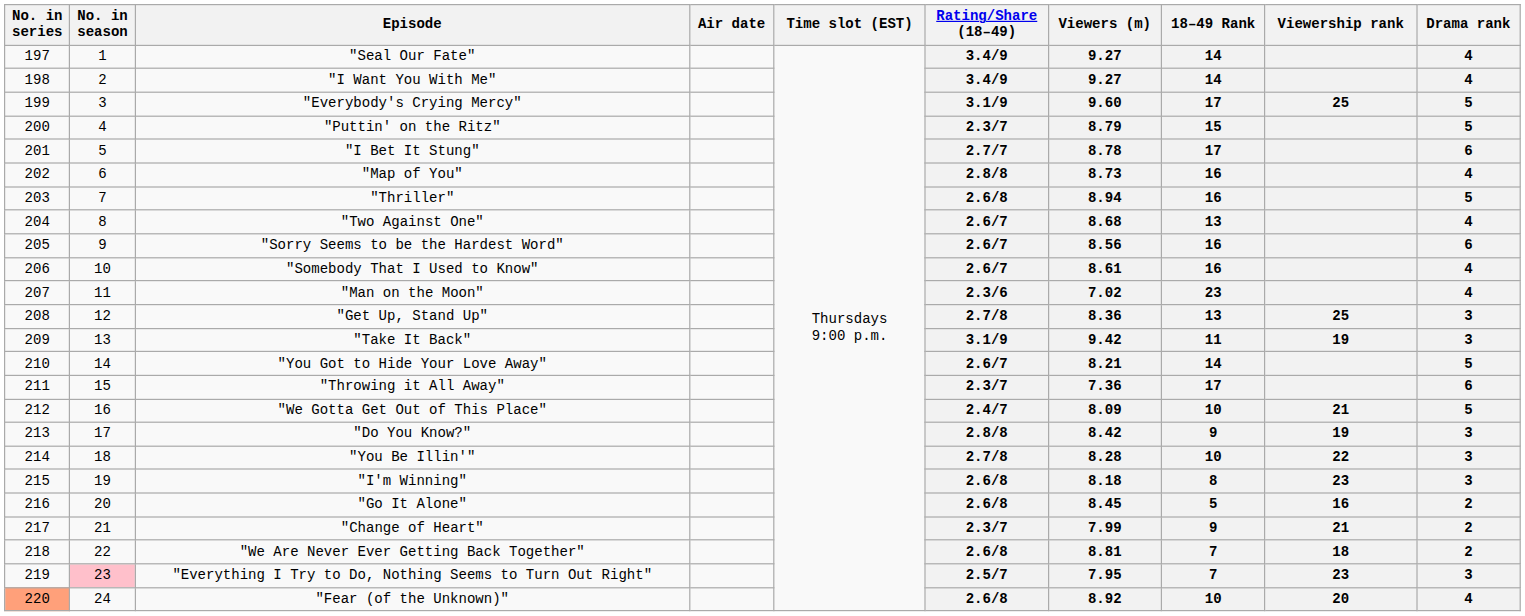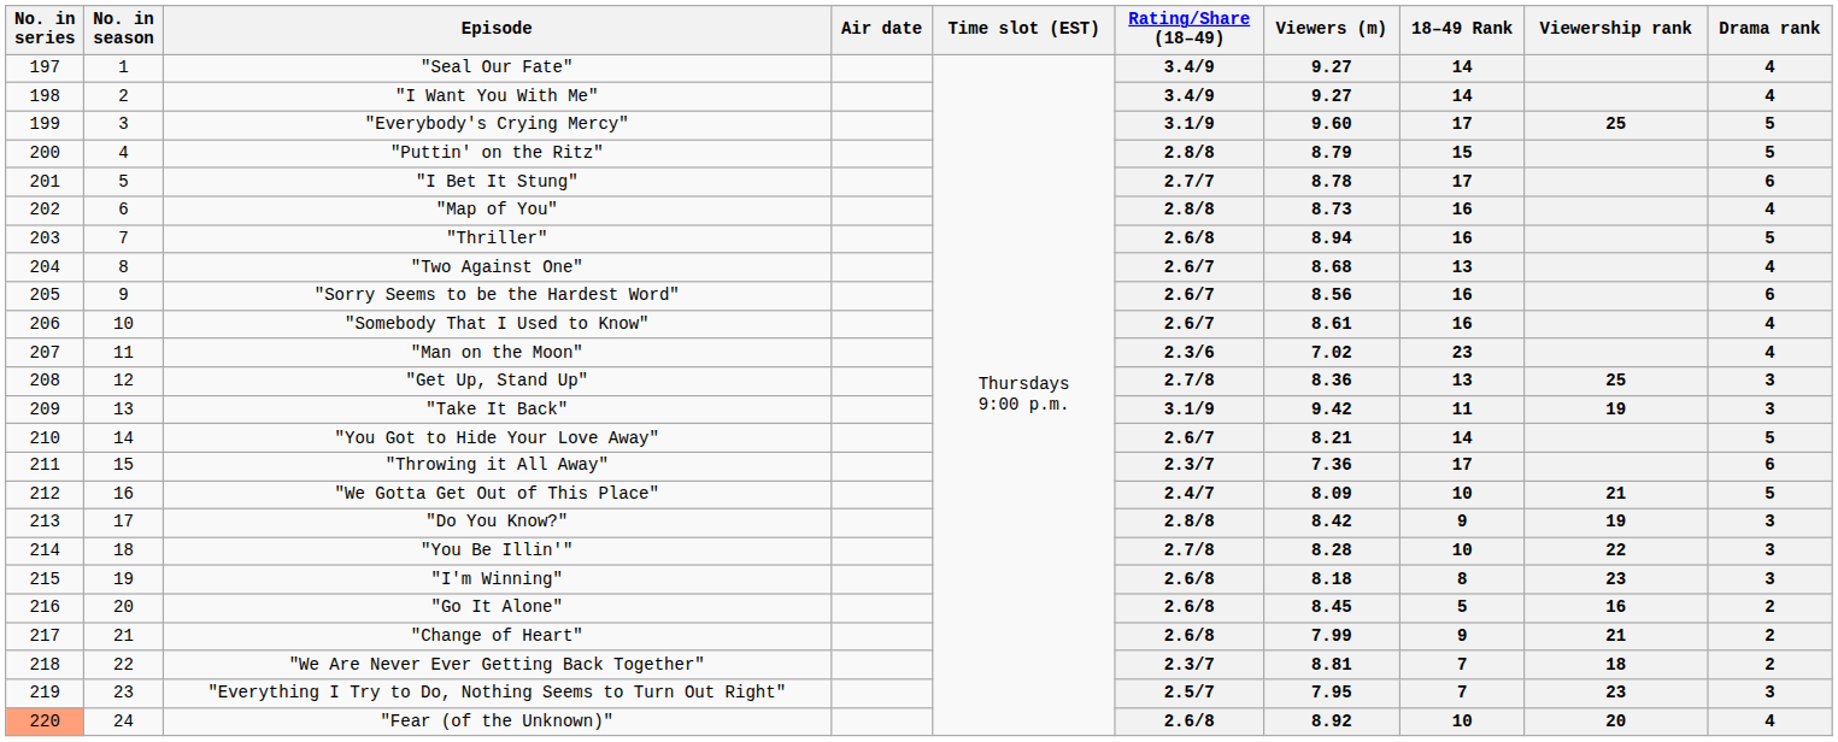 <table class="wikitable" style="font-size:90%; text-align:center; width: 100%; margin-left: auto; margin-right: auto;">
 <tr>
 <th>No. in<br>series</th>
 <th>No. in<br>season</th>
 <th>Episode</th>
 <th>Air date</th>
 <th>Time slot (EST)</th>
 <th><a href='#'>Rating/Share</a> <br>(18–49)</th>
 <th>Viewers (m)</th>
 <th>18–49 Rank</th>
 <th>Viewership rank</th>
 <th>Drama rank</th>
 </tr>
 <tr>
 <td style="text-align:center">197</td>
 <td style="text-align:center">1</td>
 <td>"Seal Our Fate"</td>
 <td></td>
 <td style="text-align:center" rowspan=24>Thursdays<br>9:00 p.m.</td>
 <th style="text-align:center">3.4/9</th>
 <th style="text-align:center">9.27</th>
 <th>14</th>
 <th></th>
 <th style="text-align:center">4</th>
 </tr>
 <tr>
 <td style="text-align:center">198</td>
 <td style="text-align:center">2</td>
 <td>"I Want You With Me"</td>
 <td></td>
 <th style="text-align:center">3.4/9</th>
 <th style="text-align:center">9.27</th>
 <th style="text-align:center">14</th>
 <th></th>
 <th style="text-align:center">4</th>
 </tr>
 <tr>
 <td style="text-align:center">199</td>
 <td style="text-align:center">3</td>
 <td>"Everybody's Crying Mercy"</td>
 <td></td>
 <th style="text-align:center">3.1/9</th>
 <th style="text-align:center">9.60</th>
 <th style="text-align:center">17</th>
 <th style="text-align:center">25</th>
 <th style="text-align:center">5</th>
 </tr>
 <tr>
 <td style="text-align:center">200</td>
 <td style="text-align:center">4</td>
 <td>"Puttin' on the Ritz"</td>
 <td></td>
-<th style="text-align:center">2.3/7</th>
+<th style="text-align:center">2.8/8</th>
 <th style="text-align:center">8.79</th>
 <th style="text-align:center">15</th>
 <th></th>
 <th style="text-align:center">5</th>
 </tr>
 <tr>
 <td style="text-align:center">201</td>
 <td style="text-align:center">5</td>
 <td>"I Bet It Stung"</td>
 <td></td>
 <th style="text-align:center">2.7/7</th>
 <th style="text-align:center">8.78</th>
 <th style="text-align:center">17</th>
 <th></th>
 <th style="text-align:center">6</th>
 </tr>
 <tr>
 <td style="text-align:center">202</td>
 <td style="text-align:center">6</td>
 <td>"Map of You"</td>
 <td></td>
 <th style="text-align:center">2.8/8</th>
 <th style="text-align:center">8.73</th>
 <th style="text-align:center">16</th>
 <th></th>
 <th style="text-align:center">4</th>
 </tr>
 <tr>
 <td style="text-align:center">203</td>
 <td style="text-align:center">7</td>
 <td>"Thriller"</td>
 <td></td>
 <th style="text-align:center">2.6/8</th>
 <th style="text-align:center">8.94</th>
 <th style="text-align:center">16</th>
 <th></th>
 <th style="text-align:center">5</th>
 </tr>
 <tr>
 <td style="text-align:center">204</td>
 <td style="text-align:center">8</td>
 <td>"Two Against One"</td>
 <td></td>
 <th style="text-align:center">2.6/7</th>
 <th style="text-align:center">8.68</th>
 <th style="text-align:center">13</th>
 <th></th>
 <th style="text-align:center">4</th>
 </tr>
 <tr>
 <td style="text-align:center">205</td>
 <td style="text-align:center">9</td>
 <td>"Sorry Seems to be the Hardest Word"</td>
 <td></td>
 <th style="text-align:center">2.6/7</th>
 <th style="text-align:center">8.56</th>
 <th style="text-align:center">16</th>
 <th></th>
 <th style="text-align:center">6</th>
 </tr>
 <tr>
 <td style="text-align:center">206</td>
 <td style="text-align:center">10</td>
 <td>"Somebody That I Used to Know"</td>
 <td></td>
 <th style="text-align:center">2.6/7</th>
 <th style="text-align:center">8.61</th>
 <th style="text-align:center">16</th>
 <th></th>
 <th style="text-align:center">4</th>
 </tr>
 <tr>
 <td style="text-align:center">207</td>
 <td style="text-align:center">11</td>
 <td>"Man on the Moon"</td>
 <td></td>
 <th style="text-align:center">2.3/6</th>
 <th style="text-align:center">7.02</th>
 <th style="text-align:center">23</th>
 <th></th>
 <th style="text-align:center">4</th>
 </tr>
 <tr>
 <td style="text-align:center">208</td>
 <td style="text-align:center">12</td>
 <td>"Get Up, Stand Up"</td>
 <td></td>
 <th style="text-align:center">2.7/8</th>
 <th style="text-align:center">8.36</th>
 <th style="text-align:center">13</th>
 <th style="text-align:center">25</th>
 <th style="text-align:center">3</th>
 </tr>
 <tr>
 <td style="text-align:center">209</td>
 <td style="text-align:center">13</td>
 <td>"Take It Back"</td>
 <td></td>
 <th style="text-align:center">3.1/9</th>
 <th style="text-align:center">9.42</th>
 <th>11</th>
 <th>19</th>
 <th>3</th>
 </tr>
 <tr>
 <td style="text-align:center">210</td>
 <td style="text-align:center">14</td>
 <td>"You Got to Hide Your Love Away"</td>
 <td></td>
 <th style="text-align:center">2.6/7</th>
 <th style="text-align:center">8.21</th>
 <th>14</th>
 <th></th>
 <th>5</th>
 </tr>
 <tr>
 <td style="text-align:center">211</td>
 <td style="text-align:center">15</td>
 <td>"Throwing it All Away"</td>
 <td></td>
 <th style="text-align:center">2.3/7</th>
 <th style="text-align:center">7.36</th>
 <th>17</th>
 <th></th>
 <th>6</th>
 </tr>
 <tr>
 <td style="text-align:center">212</td>
 <td style="text-align:center">16</td>
 <td>"We Gotta Get Out of This Place"</td>
 <td></td>
 <th style="text-align:center">2.4/7</th>
 <th style="text-align:center">8.09</th>
 <th>10</th>
 <th>21</th>
 <th>5</th>
 </tr>
 <tr>
 <td style="text-align:center">213</td>
 <td style="text-align:center">17</td>
 <td>"Do You Know?"</td>
 <td></td>
 <th style="text-align:center">2.8/8</th>
 <th style="text-align:center">8.42</th>
 <th>9</th>
 <th>19</th>
 <th>3</th>
 </tr>
 <tr>
 <td style="text-align:center">214</td>
 <td style="text-align:center">18</td>
 <td>"You Be Illin'"</td>
 <td></td>
 <th style="text-align:center">2.7/8</th>
 <th style="text-align:center">8.28</th>
 <th>10</th>
 <th>22</th>
 <th>3</th>
 </tr>
 <tr>
 <td style="text-align:center">215</td>
 <td style="text-align:center">19</td>
 <td>"I'm Winning"</td>
 <td></td>
 <th style="text-align:center">2.6/8</th>
 <th style="text-align:center">8.18</th>
 <th>8</th>
 <th>23</th>
 <th>3</th>
 </tr>
 <tr>
 <td style="text-align:center">216</td>
 <td style="text-align:center">20</td>
 <td>"Go It Alone"</td>
 <td></td>
 <th style="text-align:center">2.6/8</th>
 <th style="text-align:center">8.45</th>
 <th>5</th>
 <th>16</th>
 <th>2</th>
 </tr>
 <tr>
 <td style="text-align:center">217</td>
 <td style="text-align:center">21</td>
 <td>"Change of Heart"</td>
 <td></td>
-<th style="text-align:center">2.3/7</th>
+<th style="text-align:center">2.6/8</th>
 <th style="text-align:center">7.99</th>
 <th>9</th>
 <th>21</th>
 <th>2</th>
 </tr>
 <tr>
 <td style="text-align:center">218</td>
 <td style="text-align:center">22</td>
 <td>"We Are Never Ever Getting Back Together"</td>
 <td></td>
-<th style="text-align:center">2.6/8</th>
+<th style="text-align:center">2.3/7</th>
 <th style="text-align:center">8.81</th>
 <th>7</th>
 <th>18</th>
 <th>2</th>
 </tr>
 <tr>
 <td style="text-align:center">219</td>
-<td style="background: pink; text-align:center">23</td>
+<td style="text-align:center">23</td>
 <td>"Everything I Try to Do, Nothing Seems to Turn Out Right"</td>
 <td></td>
 <th style="text-align:center">2.5/7</th>
 <th style="text-align:center">7.95</th>
 <th>7</th>
 <th>23</th>
 <th>3</th>
 </tr>
 <tr>
 <td style="background: lightsalmon; text-align:center">220</td>
 <td style="text-align:center">24</td>
 <td>"Fear (of the Unknown)"</td>
 <td></td>
 <th style="text-align:center">2.6/8</th>
 <th style="text-align:center">8.92</th>
 <th>10</th>
 <th>20</th>
 <th>4</th>
 </tr>
 </table>
